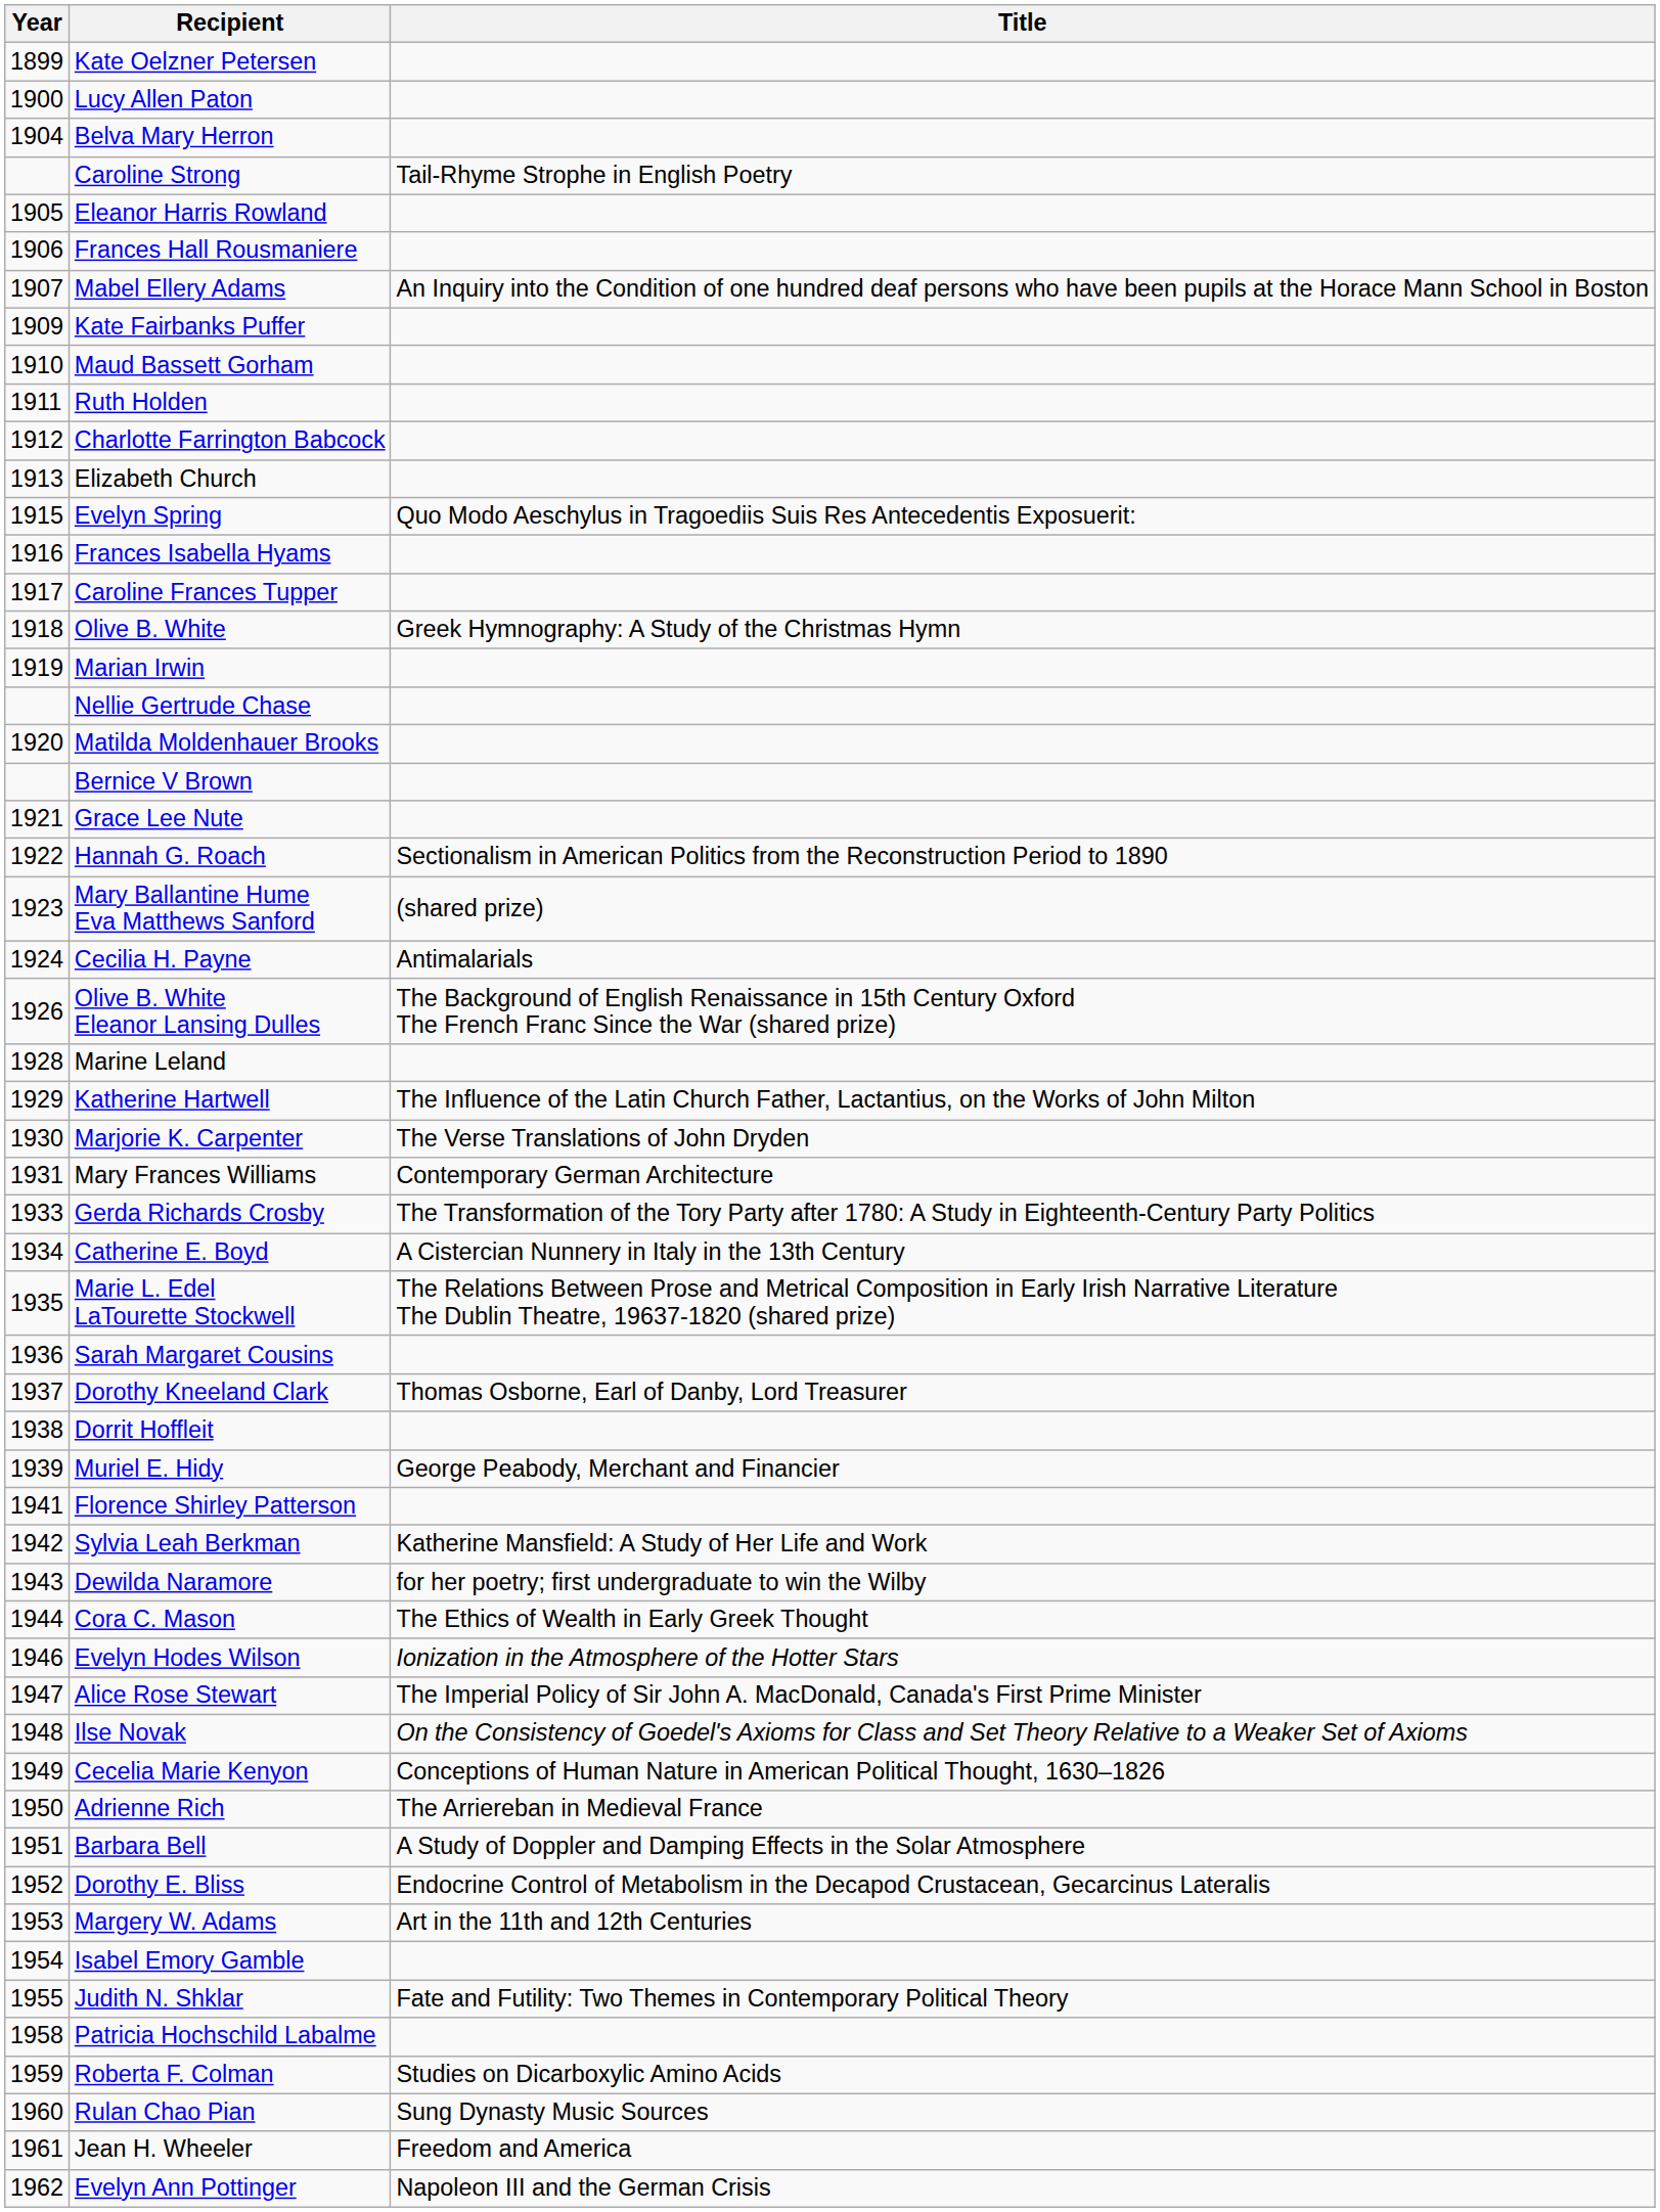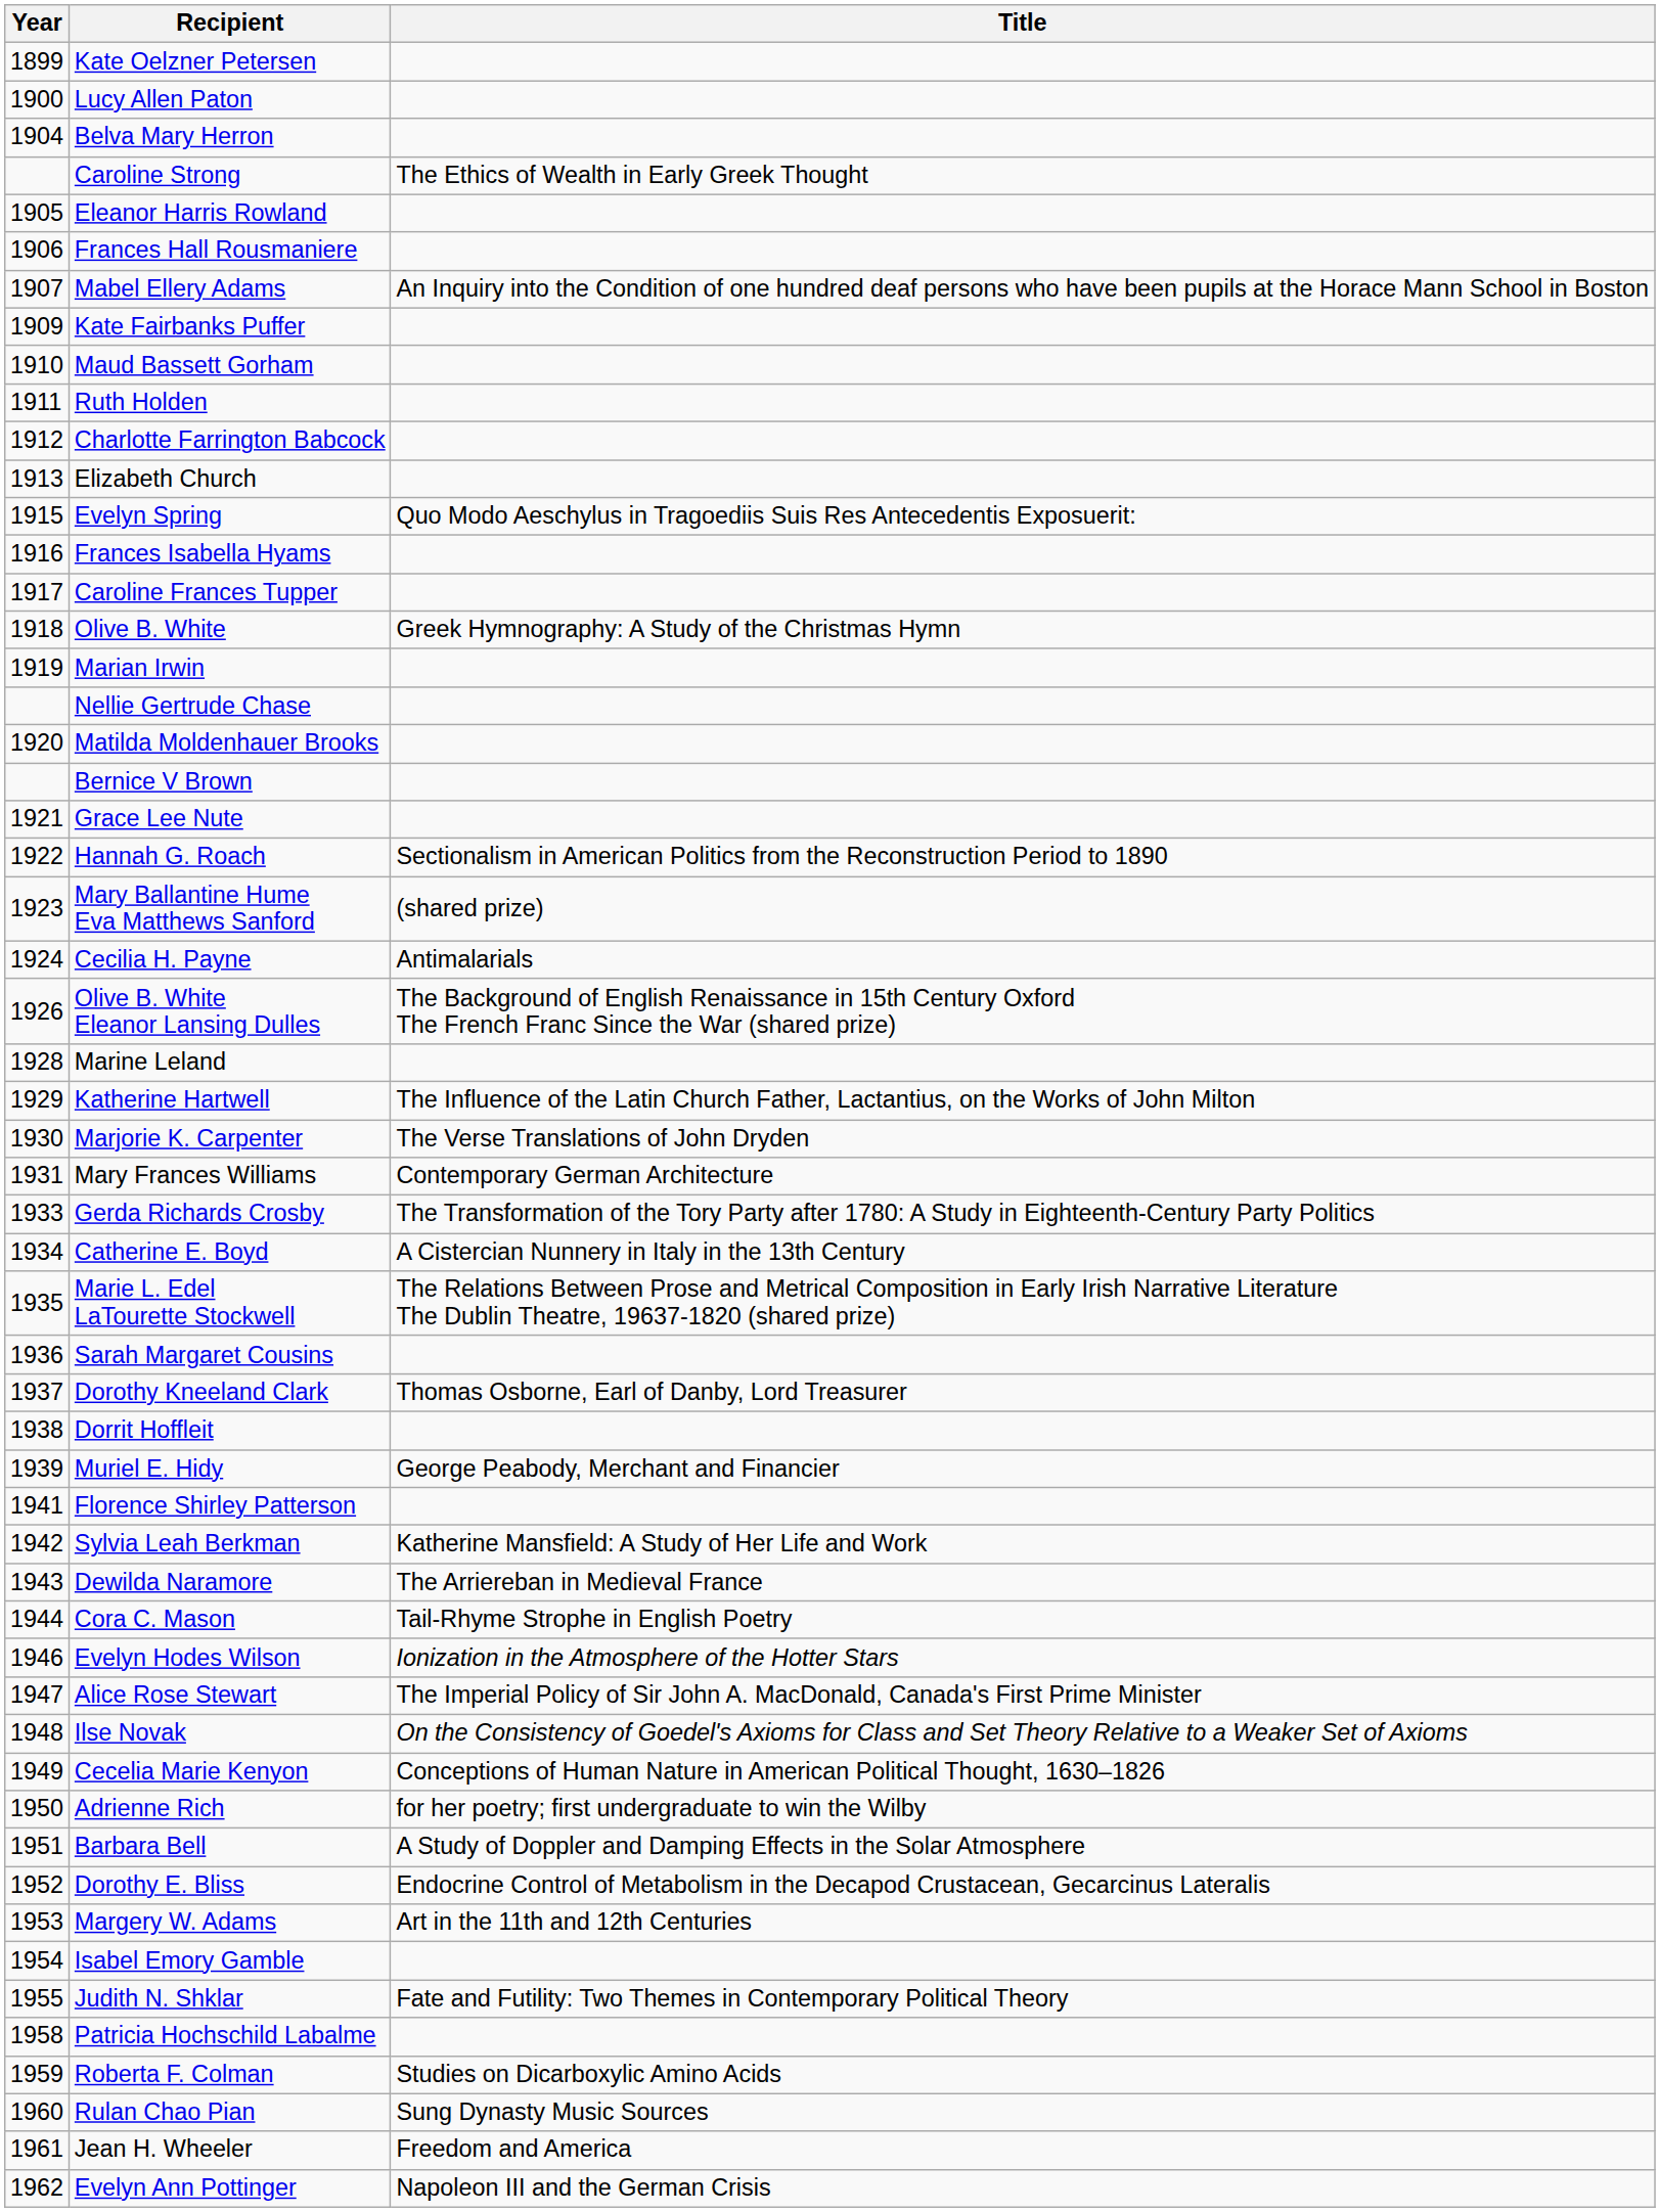 <table class="wikitable">
 <tr>
 <th>Year</th>
 <th>Recipient</th>
 <th>Title</th>
 </tr>
 <tr>
 <td>1899</td>
 <td><a href='#'>Kate Oelzner Petersen</a></td>
 <td></td>
 </tr>
 <tr>
 <td>1900</td>
 <td><a href='#'>Lucy Allen Paton</a></td>
 <td></td>
 </tr>
 <tr>
 <td>1904</td>
 <td><a href='#'>Belva Mary Herron</a></td>
 <td></td>
 </tr>
 <tr>
 <td></td>
 <td><a href='#'>Caroline Strong</a></td>
-<td>Tail-Rhyme Strophe in English Poetry</td>
+<td>The Ethics of Wealth in Early Greek Thought</td>
 </tr>
 <tr>
 <td>1905</td>
 <td><a href='#'>Eleanor Harris Rowland</a></td>
 <td></td>
 </tr>
 <tr>
 <td>1906</td>
 <td><a href='#'>Frances Hall Rousmaniere</a></td>
 <td></td>
 </tr>
 <tr>
 <td>1907</td>
 <td><a href='#'>Mabel Ellery Adams</a></td>
 <td>An Inquiry into the Condition of one hundred deaf persons who have been pupils at the Horace Mann School in Boston</td>
 </tr>
 <tr>
 <td>1909</td>
 <td><a href='#'>Kate Fairbanks Puffer</a></td>
 <td></td>
 </tr>
 <tr>
 <td>1910</td>
 <td><a href='#'>Maud Bassett Gorham</a></td>
 <td></td>
 </tr>
 <tr>
 <td>1911</td>
 <td><a href='#'>Ruth Holden</a></td>
 <td></td>
 </tr>
 <tr>
 <td>1912</td>
 <td><a href='#'>Charlotte Farrington Babcock</a></td>
 <td></td>
 </tr>
 <tr>
 <td>1913</td>
 <td>Elizabeth Church</td>
 <td></td>
 </tr>
 <tr>
 <td>1915</td>
 <td><a href='#'>Evelyn Spring</a></td>
 <td>Quo Modo Aeschylus in Tragoediis Suis Res Antecedentis Exposuerit: </td>
 </tr>
 <tr>
 <td>1916</td>
 <td><a href='#'>Frances Isabella Hyams</a></td>
 <td></td>
 </tr>
 <tr>
 <td>1917</td>
 <td><a href='#'>Caroline Frances Tupper</a></td>
 <td></td>
 </tr>
 <tr>
 <td>1918</td>
 <td><a href='#'>Olive B. White</a></td>
 <td>Greek Hymnography: A Study of the Christmas Hymn</td>
 </tr>
 <tr>
 <td>1919</td>
 <td><a href='#'>Marian Irwin</a></td>
 <td></td>
 </tr>
 <tr>
 <td></td>
 <td><a href='#'>Nellie Gertrude Chase</a></td>
 <td></td>
 </tr>
 <tr>
 <td>1920</td>
 <td><a href='#'>Matilda Moldenhauer Brooks</a></td>
 <td></td>
 </tr>
 <tr>
 <td></td>
 <td><a href='#'>Bernice V Brown</a></td>
 <td></td>
 </tr>
 <tr>
 <td>1921</td>
 <td><a href='#'>Grace Lee Nute</a></td>
 <td></td>
 </tr>
 <tr>
 <td>1922</td>
 <td><a href='#'>Hannah G. Roach</a></td>
 <td>Sectionalism in American Politics from the Reconstruction Period to 1890</td>
 </tr>
 <tr>
 <td>1923</td>
 <td><a href='#'>Mary Ballantine Hume</a><br><a href='#'>Eva Matthews Sanford</a></td>
 <td>(shared prize)</td>
 </tr>
 <tr>
 <td>1924</td>
 <td><a href='#'>Cecilia H. Payne</a></td>
 <td>Antimalarials</td>
 </tr>
 <tr>
 <td>1926</td>
 <td><a href='#'>Olive B. White</a><br><a href='#'>Eleanor Lansing Dulles</a></td>
 <td>The Background of English Renaissance in 15th Century Oxford<br>The French Franc Since the War (shared prize)</td>
 </tr>
 <tr>
 <td>1928</td>
 <td>Marine Leland</td>
 <td></td>
 </tr>
 <tr>
 <td>1929</td>
 <td><a href='#'>Katherine Hartwell</a></td>
 <td>The Influence of the Latin Church Father, Lactantius, on the Works of John Milton</td>
 </tr>
 <tr>
 <td>1930</td>
 <td><a href='#'>Marjorie K. Carpenter</a></td>
 <td>The Verse Translations of John Dryden</td>
 </tr>
 <tr>
 <td>1931</td>
 <td>Mary Frances Williams</td>
 <td>Contemporary German Architecture</td>
 </tr>
 <tr>
 <td>1933</td>
 <td><a href='#'>Gerda Richards Crosby</a></td>
 <td>The Transformation of the Tory Party after 1780: A Study in Eighteenth-Century Party Politics</td>
 </tr>
 <tr>
 <td>1934</td>
 <td><a href='#'>Catherine E. Boyd</a></td>
 <td>A Cistercian Nunnery in Italy in the 13th Century</td>
 </tr>
 <tr>
 <td>1935</td>
 <td><a href='#'>Marie L. Edel</a><br><a href='#'>LaTourette Stockwell</a></td>
 <td>The Relations Between Prose and Metrical Composition in Early Irish Narrative Literature<br>The Dublin Theatre, 19637-1820 (shared prize)</td>
 </tr>
 <tr>
 <td>1936</td>
 <td><a href='#'>Sarah Margaret Cousins</a></td>
 <td></td>
 </tr>
 <tr>
 <td>1937</td>
 <td><a href='#'>Dorothy Kneeland Clark</a></td>
 <td>Thomas Osborne, Earl of Danby, Lord Treasurer</td>
 </tr>
 <tr>
 <td>1938</td>
 <td><a href='#'>Dorrit Hoffleit</a></td>
 <td></td>
 </tr>
 <tr>
 <td>1939</td>
 <td><a href='#'>Muriel E. Hidy</a></td>
 <td>George Peabody, Merchant and Financier</td>
 </tr>
 <tr>
 <td>1941</td>
 <td><a href='#'>Florence Shirley Patterson</a></td>
 <td></td>
 </tr>
 <tr>
 <td>1942</td>
 <td><a href='#'>Sylvia Leah Berkman</a></td>
 <td>Katherine Mansfield: A Study of Her Life and Work</td>
 </tr>
 <tr>
 <td>1943</td>
 <td><a href='#'>Dewilda Naramore</a></td>
-<td>for her poetry; first undergraduate to win the Wilby</td>
+<td>The Arriereban in Medieval France</td>
 </tr>
 <tr>
 <td>1944</td>
 <td><a href='#'>Cora C. Mason</a></td>
-<td>The Ethics of Wealth in Early Greek Thought</td>
+<td>Tail-Rhyme Strophe in English Poetry</td>
 </tr>
 <tr>
 <td>1946</td>
 <td><a href='#'>Evelyn Hodes Wilson</a></td>
 <td><em>Ionization in the Atmosphere of the Hotter Stars</em></td>
 </tr>
 <tr>
 <td>1947</td>
 <td><a href='#'>Alice Rose Stewart</a></td>
 <td>The Imperial Policy of Sir John A. MacDonald, Canada's First Prime Minister</td>
 </tr>
 <tr>
 <td>1948</td>
 <td><a href='#'>Ilse Novak</a></td>
 <td><em>On the Consistency of Goedel's Axioms for Class and Set Theory Relative to a Weaker Set of Axioms</em></td>
 </tr>
 <tr>
 <td>1949</td>
 <td><a href='#'>Cecelia Marie Kenyon</a></td>
 <td>Conceptions of Human Nature in American Political Thought, 1630–1826</td>
 </tr>
 <tr>
 <td>1950</td>
 <td><a href='#'>Adrienne Rich</a></td>
-<td>The Arriereban in Medieval France</td>
+<td>for her poetry; first undergraduate to win the Wilby</td>
 </tr>
 <tr>
 <td>1951</td>
 <td><a href='#'>Barbara Bell</a></td>
 <td>A Study of Doppler and Damping Effects in the Solar Atmosphere</td>
 </tr>
 <tr>
 <td>1952</td>
 <td><a href='#'>Dorothy E. Bliss</a></td>
 <td>Endocrine Control of Metabolism in the Decapod Crustacean, Gecarcinus Lateralis</td>
 </tr>
 <tr>
 <td>1953</td>
 <td><a href='#'>Margery W. Adams</a></td>
 <td>Art in the 11th and 12th Centuries</td>
 </tr>
 <tr>
 <td>1954</td>
 <td><a href='#'>Isabel Emory Gamble</a></td>
 <td></td>
 </tr>
 <tr>
 <td>1955</td>
 <td><a href='#'>Judith N. Shklar</a></td>
 <td>Fate and Futility: Two Themes in Contemporary Political Theory</td>
 </tr>
 <tr>
 <td>1958</td>
 <td><a href='#'>Patricia Hochschild Labalme</a></td>
 <td></td>
 </tr>
 <tr>
 <td>1959</td>
 <td><a href='#'>Roberta F. Colman</a></td>
 <td>Studies on Dicarboxylic Amino Acids</td>
 </tr>
 <tr>
 <td>1960</td>
 <td><a href='#'>Rulan Chao Pian</a></td>
 <td>Sung Dynasty Music Sources</td>
 </tr>
 <tr>
 <td>1961</td>
 <td>Jean H. Wheeler</td>
 <td>Freedom and America</td>
 </tr>
 <tr>
 <td>1962</td>
 <td><a href='#'>Evelyn Ann Pottinger</a></td>
 <td>Napoleon III and the German Crisis</td>
 </tr>
 </table>
